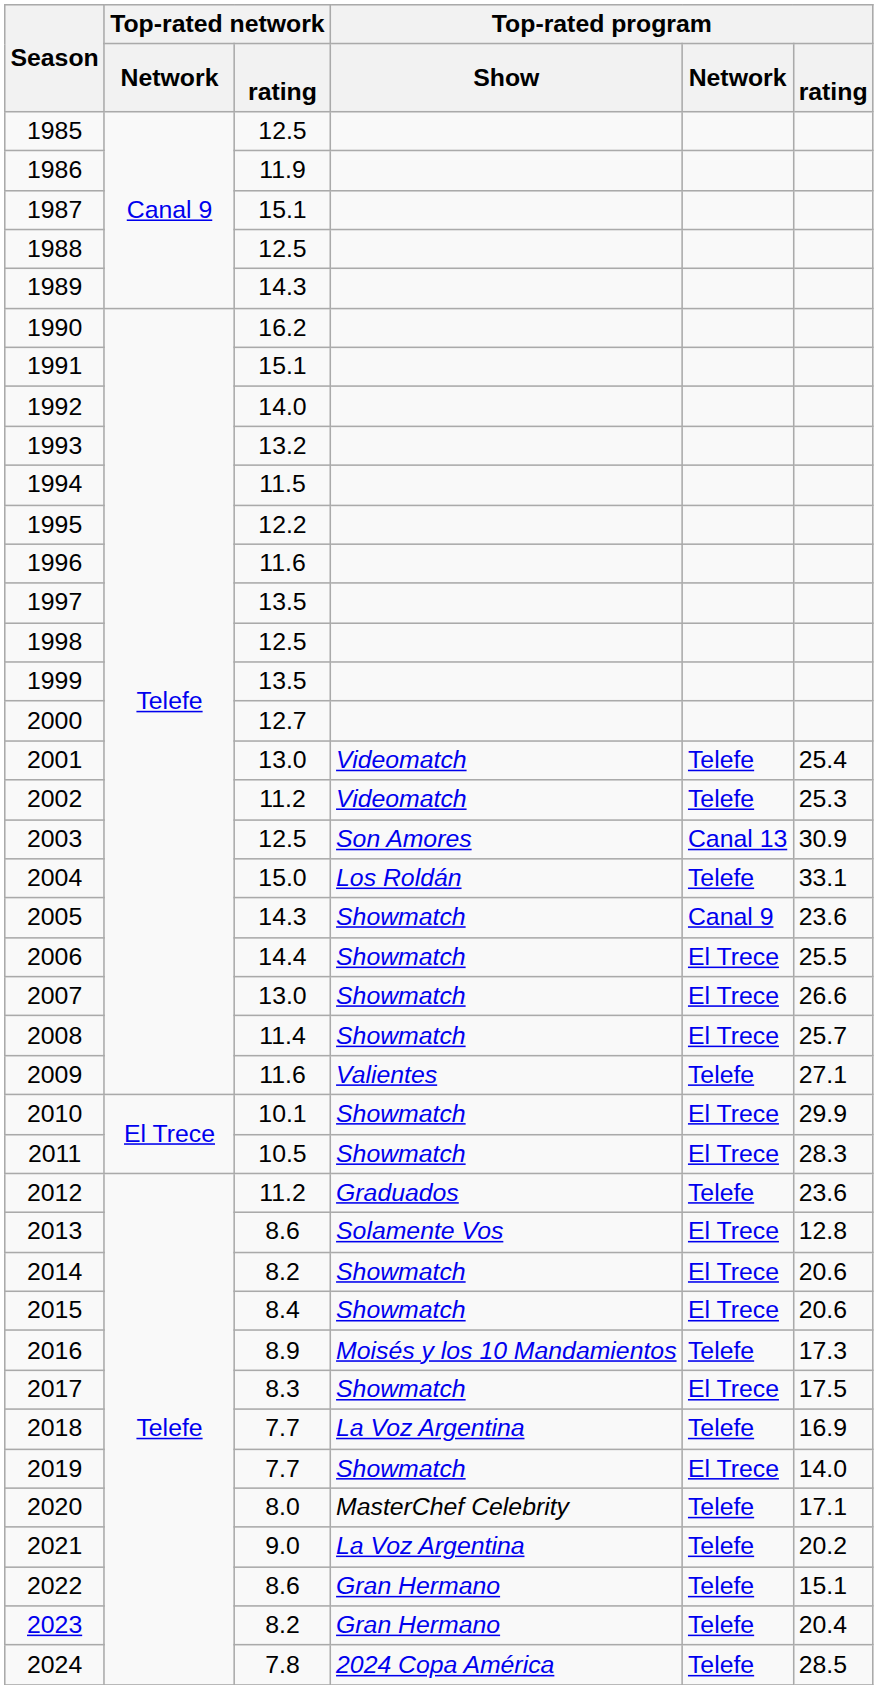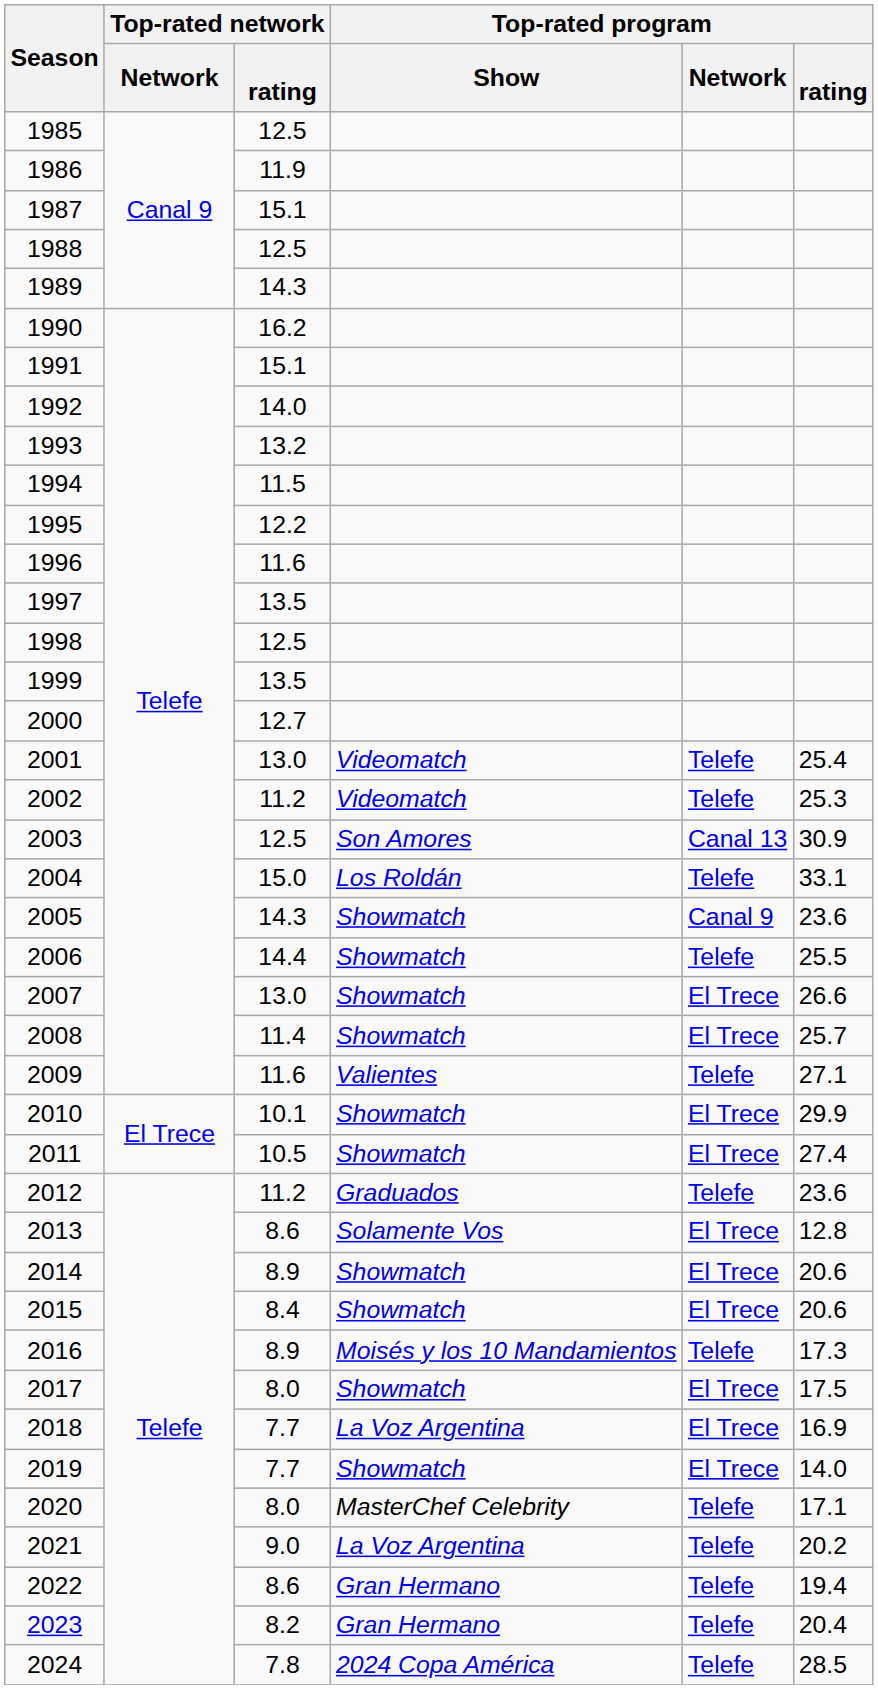 <table class="wikitable sortable mw-collapsible autocollapse">
 <tr>
 <th rowspan="2" style="text-align: center;">Season</th>
 <th colspan="2" style="text-align: center;">Top-rated network</th>
 <th colspan="3" style="text-align: center;">Top-rated program</th>
 </tr>
 <tr>
 <th>Network</th>
 <th><br>rating</th>
 <th>Show</th>
 <th>Network</th>
 <th><br>rating</th>
 </tr>
 <tr>
 <td style="text-align: center;">1985</td>
 <td rowspan="5" style="text-align: center;"><a href='#'>Canal 9</a></td>
 <td style="text-align: center;">12.5</td>
 <td></td>
 <td></td>
 <td></td>
 </tr>
 <tr>
 <td style="text-align: center;">1986</td>
 <td style="text-align: center;">11.9</td>
 <td></td>
 <td></td>
 <td></td>
 </tr>
 <tr>
 <td style="text-align: center;">1987</td>
 <td style="text-align: center;">15.1</td>
 <td></td>
 <td></td>
 <td></td>
 </tr>
 <tr>
 <td style="text-align: center;">1988</td>
 <td style="text-align: center;">12.5</td>
 <td></td>
 <td></td>
 <td></td>
 </tr>
 <tr>
 <td style="text-align: center;">1989</td>
 <td style="text-align: center;">14.3</td>
 <td></td>
 <td></td>
 <td></td>
 </tr>
 <tr>
 <td style="text-align: center;">1990</td>
 <td rowspan="20" style="text-align: center;"><a href='#'>Telefe</a></td>
 <td style="text-align: center;">16.2</td>
 <td></td>
 <td></td>
 <td></td>
 </tr>
 <tr>
 <td style="text-align: center;">1991</td>
 <td style="text-align: center;">15.1</td>
 <td></td>
 <td></td>
 <td></td>
 </tr>
 <tr>
 <td style="text-align: center;">1992</td>
 <td style="text-align: center;">14.0</td>
 <td></td>
 <td></td>
 <td></td>
 </tr>
 <tr>
 <td style="text-align: center;">1993</td>
 <td style="text-align: center;">13.2</td>
 <td></td>
 <td></td>
 <td></td>
 </tr>
 <tr>
 <td style="text-align: center;">1994</td>
 <td style="text-align: center;">11.5</td>
 <td></td>
 <td></td>
 <td></td>
 </tr>
 <tr>
 <td style="text-align: center;">1995</td>
 <td style="text-align: center;">12.2</td>
 <td></td>
 <td></td>
 <td></td>
 </tr>
 <tr>
 <td style="text-align: center;">1996</td>
 <td style="text-align: center;">11.6</td>
 <td></td>
 <td></td>
 <td></td>
 </tr>
 <tr>
 <td style="text-align: center;">1997</td>
 <td style="text-align: center;">13.5</td>
 <td></td>
 <td></td>
 <td></td>
 </tr>
 <tr>
 <td style="text-align: center;">1998</td>
 <td style="text-align: center;">12.5</td>
 <td></td>
 <td></td>
 <td></td>
 </tr>
 <tr>
 <td style="text-align: center;">1999</td>
 <td style="text-align: center;">13.5</td>
 <td></td>
 <td></td>
 <td></td>
 </tr>
 <tr>
 <td style="text-align: center;">2000</td>
 <td style="text-align: center;">12.7</td>
 <td></td>
 <td></td>
 <td></td>
 </tr>
 <tr>
 <td style="text-align: center;">2001</td>
 <td style="text-align: center;">13.0</td>
 <td><em><a href='#'>Videomatch</a></em></td>
 <td><a href='#'>Telefe</a></td>
 <td>25.4</td>
 </tr>
 <tr>
 <td style="text-align: center;">2002</td>
 <td style="text-align: center;">11.2</td>
 <td><em><a href='#'>Videomatch</a></em></td>
 <td><a href='#'>Telefe</a></td>
 <td>25.3</td>
 </tr>
 <tr>
 <td style="text-align: center;">2003</td>
 <td style="text-align: center;">12.5</td>
 <td><em><a href='#'>Son Amores</a></em></td>
 <td><a href='#'>Canal 13</a></td>
 <td>30.9</td>
 </tr>
 <tr>
 <td style="text-align: center;">2004</td>
 <td style="text-align: center;">15.0</td>
 <td><em><a href='#'>Los Roldán</a></em></td>
 <td><a href='#'>Telefe</a></td>
 <td>33.1</td>
 </tr>
 <tr>
 <td style="text-align: center;">2005</td>
 <td style="text-align: center;">14.3</td>
 <td><em><a href='#'>Showmatch</a></em></td>
 <td><a href='#'>Canal 9</a></td>
 <td>23.6</td>
 </tr>
 <tr>
 <td style="text-align: center;">2006</td>
 <td style="text-align: center;">14.4</td>
 <td><em><a href='#'>Showmatch</a></em></td>
-<td><a href='#'>El Trece</a></td>
+<td><a href='#'>Telefe</a></td>
 <td>25.5</td>
 </tr>
 <tr>
 <td style="text-align: center;">2007</td>
 <td style="text-align: center;">13.0</td>
 <td><em><a href='#'>Showmatch</a></em></td>
 <td><a href='#'>El Trece</a></td>
 <td>26.6</td>
 </tr>
 <tr>
 <td style="text-align: center;">2008</td>
 <td style="text-align: center;">11.4</td>
 <td><em><a href='#'>Showmatch</a></em></td>
 <td><a href='#'>El Trece</a></td>
 <td>25.7</td>
 </tr>
 <tr>
 <td style="text-align: center;">2009</td>
 <td style="text-align: center;">11.6</td>
 <td><em><a href='#'>Valientes</a></em></td>
 <td><a href='#'>Telefe</a></td>
 <td>27.1</td>
 </tr>
 <tr>
 <td style="text-align: center;">2010</td>
 <td rowspan="2" style="text-align: center;"><a href='#'>El Trece</a></td>
 <td style="text-align: center;">10.1</td>
 <td><em><a href='#'>Showmatch</a></em></td>
 <td><a href='#'>El Trece</a></td>
 <td>29.9</td>
 </tr>
 <tr>
 <td style="text-align: center;">2011</td>
 <td style="text-align: center;">10.5</td>
 <td><em><a href='#'>Showmatch</a></em></td>
 <td><a href='#'>El Trece</a></td>
-<td>28.3</td>
+<td>27.4</td>
 </tr>
 <tr>
 <td style="text-align: center;">2012</td>
 <td rowspan="13" style="text-align: center;"><a href='#'>Telefe</a></td>
 <td style="text-align: center;">11.2</td>
 <td><em><a href='#'>Graduados</a></em></td>
 <td><a href='#'>Telefe</a></td>
 <td>23.6</td>
 </tr>
 <tr>
 <td style="text-align: center;">2013</td>
 <td style="text-align: center;">8.6</td>
 <td><em><a href='#'>Solamente Vos</a></em></td>
 <td><a href='#'>El Trece</a></td>
 <td>12.8</td>
 </tr>
 <tr>
 <td style="text-align: center;">2014</td>
-<td style="text-align: center;">8.2</td>
+<td style="text-align: center;">8.9</td>
 <td><em><a href='#'>Showmatch</a></em></td>
 <td><a href='#'>El Trece</a></td>
 <td>20.6</td>
 </tr>
 <tr>
 <td style="text-align: center;">2015</td>
 <td style="text-align: center;">8.4</td>
 <td><em><a href='#'>Showmatch</a></em></td>
 <td><a href='#'>El Trece</a></td>
 <td>20.6</td>
 </tr>
 <tr>
 <td style="text-align: center;">2016</td>
 <td style="text-align: center;">8.9</td>
 <td><em><a href='#'>Moisés y los 10 Mandamientos</a></em></td>
 <td><a href='#'>Telefe</a></td>
 <td>17.3</td>
 </tr>
 <tr>
 <td style="text-align: center;">2017</td>
-<td style="text-align: center;">8.3</td>
+<td style="text-align: center;">8.0</td>
 <td><em><a href='#'>Showmatch</a></em></td>
 <td><a href='#'>El Trece</a></td>
 <td>17.5</td>
 </tr>
 <tr>
 <td style="text-align: center;">2018</td>
 <td style="text-align: center;">7.7</td>
 <td><em><a href='#'>La Voz Argentina</a></em></td>
-<td><a href='#'>Telefe</a></td>
+<td><a href='#'>El Trece</a></td>
 <td>16.9</td>
 </tr>
 <tr>
 <td style="text-align: center;">2019</td>
 <td style="text-align: center;">7.7</td>
 <td><em><a href='#'>Showmatch</a></em></td>
 <td><a href='#'>El Trece</a></td>
 <td>14.0</td>
 </tr>
 <tr>
 <td style="text-align: center;">2020</td>
 <td style="text-align: center;">8.0</td>
 <td><em>MasterChef Celebrity</em> </td>
 <td><a href='#'>Telefe</a></td>
 <td>17.1</td>
 </tr>
 <tr>
 <td style="text-align: center;">2021</td>
 <td style="text-align: center;">9.0</td>
 <td><em><a href='#'>La Voz Argentina</a></em></td>
 <td><a href='#'>Telefe</a></td>
 <td>20.2</td>
 </tr>
 <tr>
 <td style="text-align: center;">2022</td>
 <td style="text-align: center;">8.6</td>
 <td><em><a href='#'>Gran Hermano</a></em></td>
 <td><a href='#'>Telefe</a></td>
-<td>15.1</td>
+<td>19.4</td>
 </tr>
 <tr>
 <td style="text-align: center;"><a href='#'>2023</a></td>
 <td style="text-align: center;">8.2</td>
 <td><em><a href='#'>Gran Hermano</a></em></td>
 <td><a href='#'>Telefe</a></td>
 <td>20.4</td>
 </tr>
 <tr>
 <td style="text-align: center;">2024</td>
 <td style="text-align: center;">7.8</td>
 <td><em><a href='#'>2024 Copa América</a></em></td>
 <td><a href='#'>Telefe</a></td>
 <td>28.5</td>
 </tr>
 </table>
